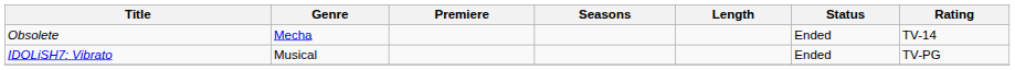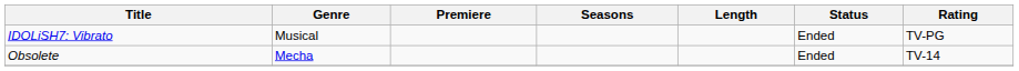 <table class="wikitable sortable" style="width:100%">
 <tr>
 <th>Title</th>
 <th>Genre</th>
 <th>Premiere</th>
 <th>Seasons</th>
 <th>Length</th>
 <th>Status</th>
 <th>Rating</th>
 </tr>
 <tr>
+<td><em><a href='#'>IDOLiSH7: Vibrato</a></em></td>
+<td>Musical</td>
+<td></td>
+<td></td>
+<td></td>
+<td>Ended</td>
+<td>TV-PG</td>
+</tr>
+<tr>
 <td><em>Obsolete</em></td>
 <td><a href='#'>Mecha</a></td>
 <td></td>
 <td></td>
 <td></td>
 <td>Ended</td>
 <td>TV-14</td>
 </tr>
 <tr>
-<td><em><a href='#'>IDOLiSH7: Vibrato</a></em></td>
-<td>Musical</td>
-<td></td>
-<td></td>
-<td></td>
-<td>Ended</td>
-<td>TV-PG</td>
-</tr>
-<tr>
 </tr>
 </table>
